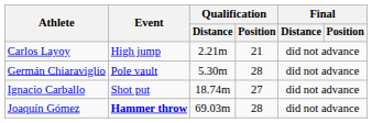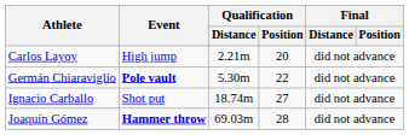 <table class=wikitable style=font-size:90%>
 <tr>
 <th rowspan=2>Athlete</th>
 <th rowspan=2>Event</th>
 <th colspan=2>Qualification</th>
 <th colspan=2>Final</th>
 </tr>
 <tr style=font-size:95%>
 <th>Distance</th>
 <th>Position</th>
 <th>Distance</th>
 <th>Position</th>
 </tr>
 <tr align=center>
 <td align=left><a href='#'>Carlos Layoy</a></td>
 <td align=left><a href='#'>High jump</a></td>
 <td>2.21m</td>
-<td>21</td>
+<td>20</td>
 <td colspan=2>did not advance</td>
 </tr>
 <tr align=center>
 <td align=left><a href='#'>Germán Chiaraviglio</a></td>
-<td align=left><a href='#'>Pole vault</a></td>
+<td align=left><strong><a href='#'>Pole vault</a></strong></td>
 <td>5.30m</td>
-<td>28</td>
+<td>22</td>
 <td colspan=2>did not advance</td>
 </tr>
 <tr align=center>
 <td align=left><a href='#'>Ignacio Carballo</a></td>
 <td align=left><a href='#'>Shot put</a></td>
 <td>18.74m</td>
 <td>27</td>
 <td colspan=2>did not advance</td>
 </tr>
 <tr align=center>
 <td align=left><a href='#'>Joaquín Gómez</a></td>
 <td align=left><strong><a href='#'>Hammer throw</a></strong></td>
 <td>69.03m</td>
 <td>28</td>
 <td colspan=2>did not advance</td>
 </tr>
 </table>
